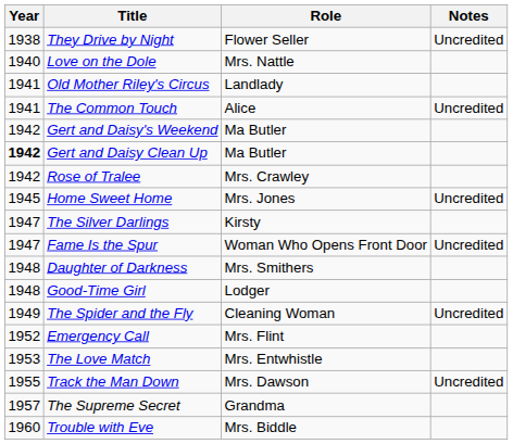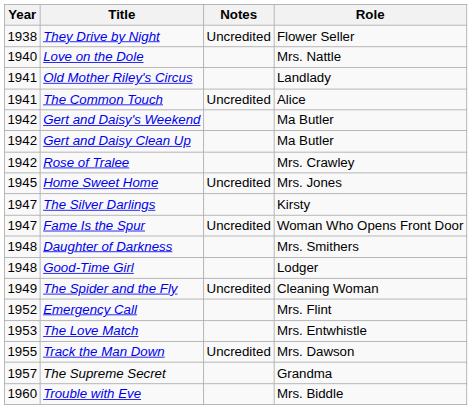 <table class="wikitable">
 <tr>
 <th>Year</th>
 <th>Title</th>
+<th>Notes</th>
 <th>Role</th>
-<th>Notes</th>
 </tr>
 <tr>
 <td>1938</td>
 <td><em><a href='#'>They Drive by Night</a></em></td>
+<td>Uncredited</td>
 <td>Flower Seller</td>
-<td>Uncredited</td>
 </tr>
 <tr>
 <td>1940</td>
 <td><em><a href='#'>Love on the Dole</a></em></td>
+<td></td>
 <td>Mrs. Nattle</td>
-<td></td>
 </tr>
 <tr>
 <td>1941</td>
 <td><em><a href='#'>Old Mother Riley's Circus</a></em></td>
+<td></td>
 <td>Landlady</td>
-<td></td>
 </tr>
 <tr>
 <td>1941</td>
 <td><em><a href='#'>The Common Touch</a></em></td>
+<td>Uncredited</td>
 <td>Alice</td>
-<td>Uncredited</td>
 </tr>
 <tr>
 <td>1942</td>
 <td><em><a href='#'>Gert and Daisy's Weekend</a></em></td>
+<td></td>
 <td>Ma Butler</td>
-<td></td>
 </tr>
 <tr>
-<td><strong>1942</strong></td>
+<td>1942</td>
 <td><em><a href='#'>Gert and Daisy Clean Up</a></em></td>
+<td></td>
 <td>Ma Butler</td>
-<td></td>
 </tr>
 <tr>
 <td>1942</td>
 <td><em><a href='#'>Rose of Tralee</a></em></td>
+<td></td>
 <td>Mrs. Crawley</td>
-<td></td>
 </tr>
 <tr>
 <td>1945</td>
 <td><em><a href='#'>Home Sweet Home</a></em></td>
+<td>Uncredited</td>
 <td>Mrs. Jones</td>
-<td>Uncredited</td>
 </tr>
 <tr>
 <td>1947</td>
 <td><em><a href='#'>The Silver Darlings</a></em></td>
+<td></td>
 <td>Kirsty</td>
-<td></td>
 </tr>
 <tr>
 <td>1947</td>
 <td><em><a href='#'>Fame Is the Spur</a></em></td>
+<td>Uncredited</td>
 <td>Woman Who Opens Front Door</td>
-<td>Uncredited</td>
 </tr>
 <tr>
 <td>1948</td>
 <td><em><a href='#'>Daughter of Darkness</a></em></td>
+<td></td>
 <td>Mrs. Smithers</td>
-<td></td>
 </tr>
 <tr>
 <td>1948</td>
 <td><em><a href='#'>Good-Time Girl</a></em></td>
+<td></td>
 <td>Lodger</td>
-<td></td>
 </tr>
 <tr>
 <td>1949</td>
 <td><em><a href='#'>The Spider and the Fly</a></em></td>
+<td>Uncredited</td>
 <td>Cleaning Woman</td>
-<td>Uncredited</td>
 </tr>
 <tr>
 <td>1952</td>
 <td><em><a href='#'>Emergency Call</a></em></td>
+<td></td>
 <td>Mrs. Flint</td>
-<td></td>
 </tr>
 <tr>
 <td>1953</td>
 <td><em><a href='#'>The Love Match</a></em></td>
+<td></td>
 <td>Mrs. Entwhistle</td>
-<td></td>
 </tr>
 <tr>
 <td>1955</td>
 <td><em><a href='#'>Track the Man Down</a></em></td>
+<td>Uncredited</td>
 <td>Mrs. Dawson</td>
-<td>Uncredited</td>
 </tr>
 <tr>
 <td>1957</td>
 <td><em>The Supreme Secret</em></td>
+<td></td>
 <td>Grandma</td>
-<td></td>
 </tr>
 <tr>
 <td>1960</td>
 <td><em><a href='#'>Trouble with Eve</a></em></td>
+<td></td>
 <td>Mrs. Biddle</td>
-<td></td>
 </tr>
 </table>
